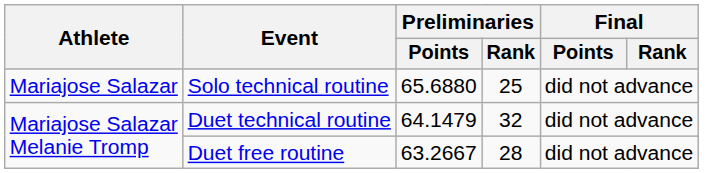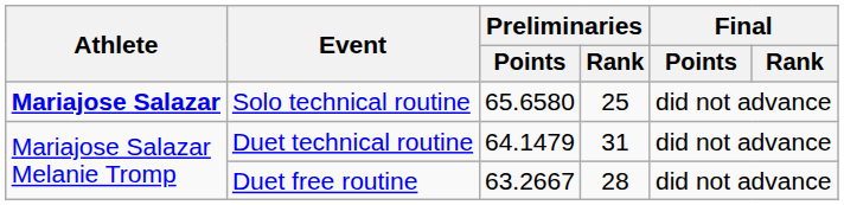 <table class="wikitable" style="font-size:90%">
 <tr>
 <th rowspan="2">Athlete</th>
 <th rowspan="2">Event</th>
 <th colspan="2">Preliminaries</th>
 <th colspan="2">Final</th>
 </tr>
 <tr style="font-size:95%">
 <th>Points</th>
 <th>Rank</th>
 <th>Points</th>
 <th>Rank</th>
 </tr>
 <tr align="center">
-<td align="left"><a href='#'>Mariajose Salazar</a></td>
+<td align="left"><strong><a href='#'>Mariajose Salazar</a></strong></td>
 <td align="left"><a href='#'>Solo technical routine</a></td>
-<td>65.6880</td>
+<td>65.6580</td>
 <td>25</td>
 <td colspan=2>did not advance</td>
 </tr>
 <tr align="center">
 <td align="left" rowspan=2><a href='#'>Mariajose Salazar</a><br><a href='#'>Melanie Tromp</a></td>
 <td align="left"><a href='#'>Duet technical routine</a></td>
 <td>64.1479</td>
-<td>32</td>
+<td>31</td>
 <td colspan=2>did not advance</td>
 </tr>
 <tr align="center">
 <td align="left"><a href='#'>Duet free routine</a></td>
 <td>63.2667</td>
 <td>28</td>
 <td colspan=2>did not advance</td>
 </tr>
 </table>
